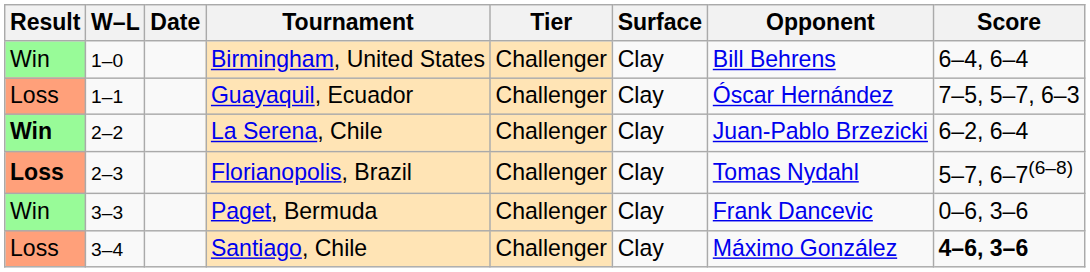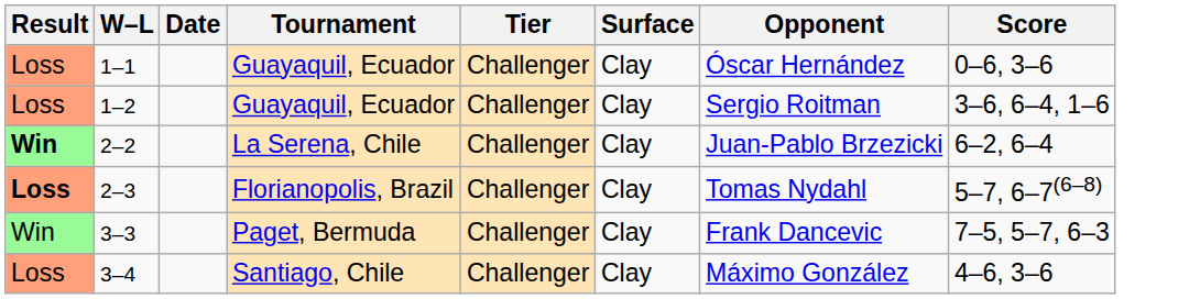 <table class="sortable wikitable">
 <tr>
 <th>Result</th>
 <th class="unsortable">W–L</th>
 <th>Date</th>
 <th>Tournament</th>
 <th>Tier</th>
 <th>Surface</th>
 <th>Opponent</th>
 <th class="unsortable">Score</th>
 </tr>
 <tr>
-<td style="background:#98fb98;">Win</td>
-<td><small>1–0</small></td>
-<td></td>
-<td style="background:moccasin;"><a href='#'>Birmingham</a>, United States</td>
-<td style="background:moccasin;">Challenger</td>
-<td>Clay</td>
-<td> <a href='#'>Bill Behrens</a></td>
-<td>6–4, 6–4</td>
-</tr>
-<tr>
 <td style="background:#ffa07a;">Loss</td>
 <td><small>1–1</small></td>
 <td></td>
 <td style="background:moccasin;"><a href='#'>Guayaquil</a>, Ecuador</td>
 <td style="background:moccasin;">Challenger</td>
 <td>Clay</td>
 <td> <a href='#'>Óscar Hernández</a></td>
-<td>7–5, 5–7, 6–3</td>
+<td>0–6, 3–6</td>
+</tr>
+<tr>
+<td style="background:#ffa07a;">Loss</td>
+<td><small>1–2</small></td>
+<td></td>
+<td style="background:moccasin;"><a href='#'>Guayaquil</a>, Ecuador</td>
+<td style="background:moccasin;">Challenger</td>
+<td>Clay</td>
+<td> <a href='#'>Sergio Roitman</a></td>
+<td>3–6, 6–4, 1–6</td>
 </tr>
 <tr>
 <td style="background:#98fb98;"><strong>Win</strong></td>
 <td><small>2–2</small></td>
 <td></td>
 <td style="background:moccasin;"><a href='#'>La Serena</a>, Chile</td>
 <td style="background:moccasin;">Challenger</td>
 <td>Clay</td>
 <td> <a href='#'>Juan-Pablo Brzezicki</a></td>
 <td>6–2, 6–4</td>
 </tr>
 <tr>
 <td style="background:#ffa07a;"><strong>Loss</strong></td>
 <td><small>2–3</small></td>
 <td></td>
 <td style="background:moccasin;"><a href='#'>Florianopolis</a>, Brazil</td>
 <td style="background:moccasin;">Challenger</td>
 <td>Clay</td>
 <td> <a href='#'>Tomas Nydahl</a></td>
 <td>5–7, 6–7<sup>(6–8)</sup></td>
 </tr>
 <tr>
 <td style="background:#98fb98;">Win</td>
 <td><small>3–3</small></td>
 <td></td>
 <td style="background:moccasin;"><a href='#'>Paget</a>, Bermuda</td>
 <td style="background:moccasin;">Challenger</td>
 <td>Clay</td>
 <td> <a href='#'>Frank Dancevic</a></td>
-<td>0–6, 3–6</td>
+<td>7–5, 5–7, 6–3</td>
 </tr>
 <tr>
 <td style="background:#ffa07a;">Loss</td>
 <td><small>3–4</small></td>
 <td></td>
 <td style="background:moccasin;"><a href='#'>Santiago</a>, Chile</td>
 <td style="background:moccasin;">Challenger</td>
 <td>Clay</td>
 <td> <a href='#'>Máximo González</a></td>
-<td><strong>4–6, 3–6</strong></td>
+<td>4–6, 3–6</td>
 </tr>
 </table>
